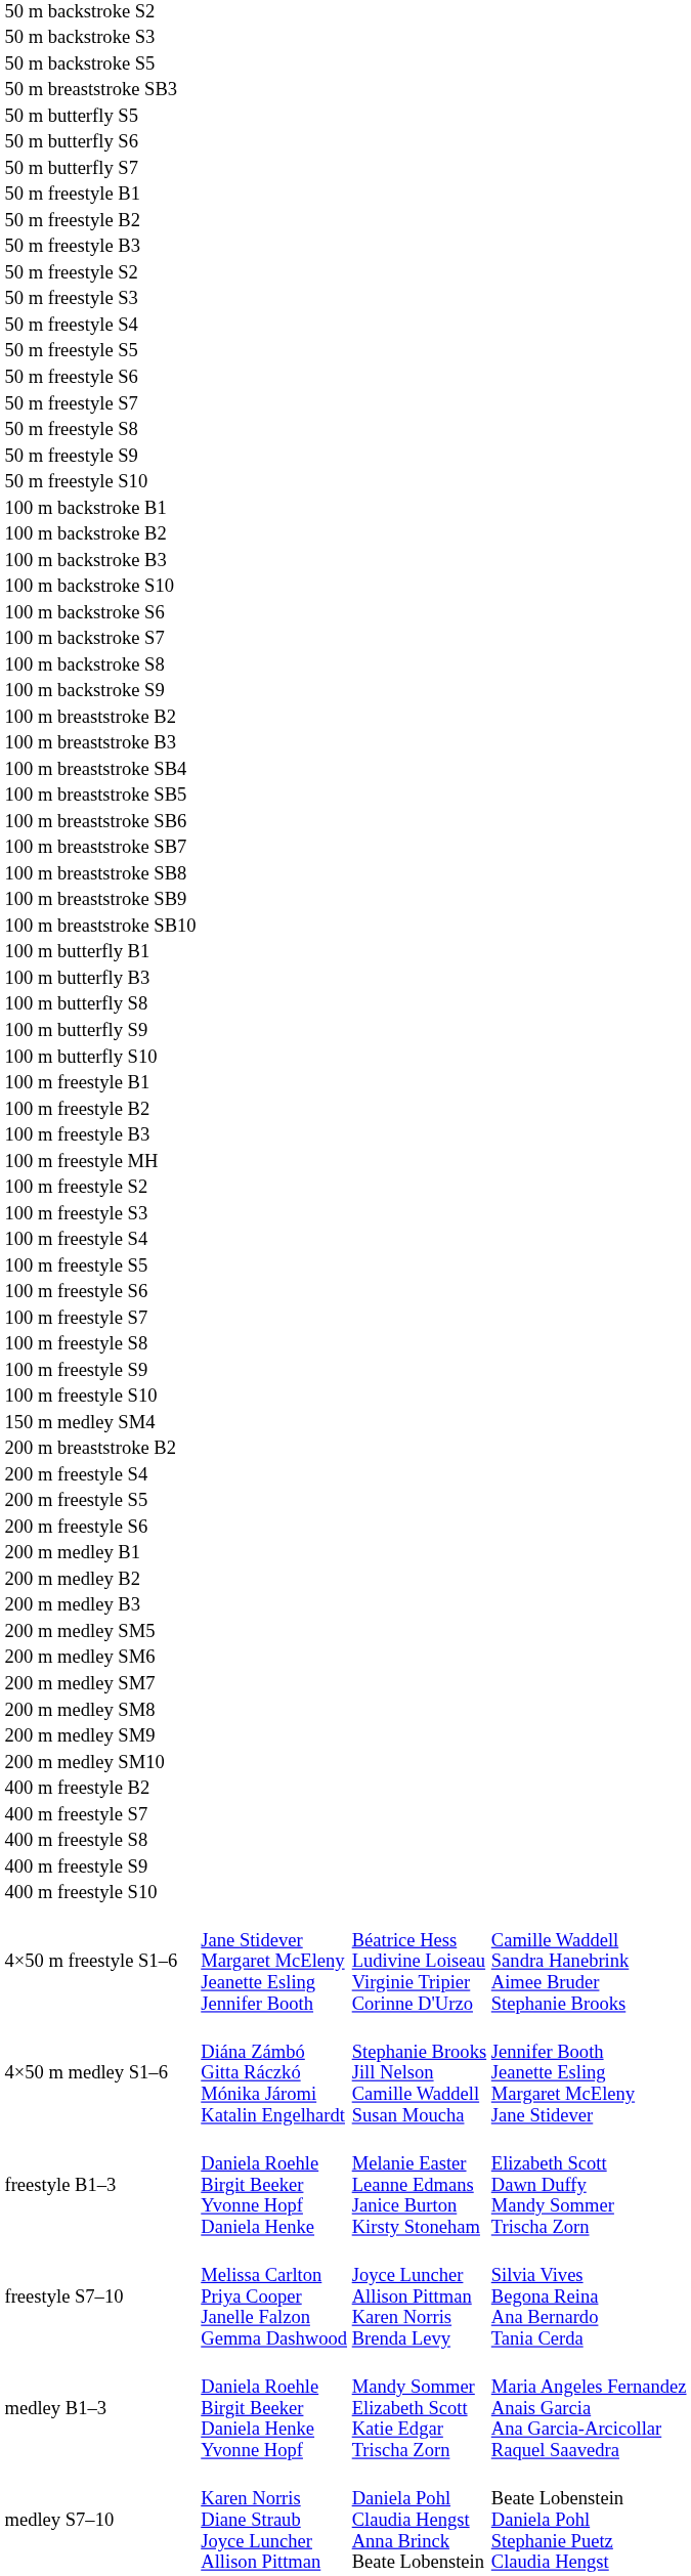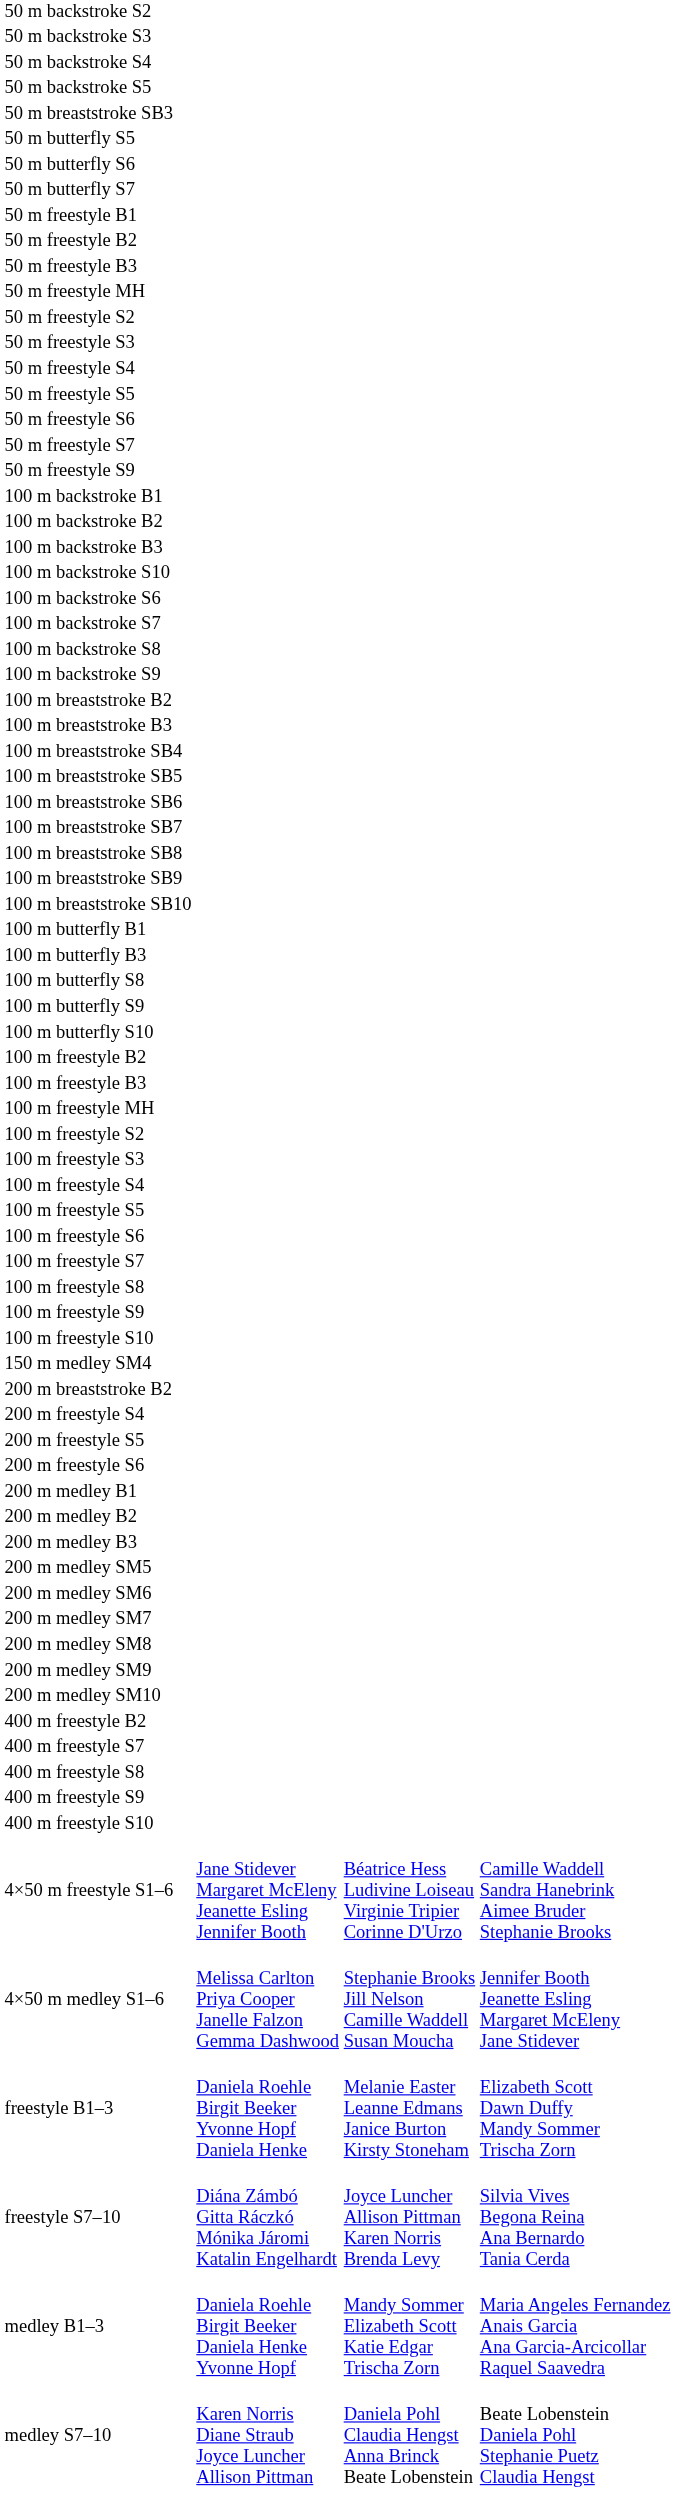 <table>
 <tr>
 <td>50 m backstroke S2</td>
 <td></td>
 <td></td>
 <td></td>
 </tr>
 <tr>
 <td>50 m backstroke S3</td>
+<td></td>
+<td></td>
+<td></td>
+</tr>
+<tr>
+<td>50 m backstroke S4</td>
 <td></td>
 <td></td>
 <td></td>
 </tr>
 <tr>
 <td>50 m backstroke S5</td>
 <td></td>
 <td></td>
 <td></td>
 </tr>
 <tr>
 <td>50 m breaststroke SB3</td>
 <td></td>
 <td></td>
 <td></td>
 </tr>
 <tr>
 <td>50 m butterfly S5</td>
 <td></td>
 <td></td>
 <td></td>
 </tr>
 <tr>
 <td>50 m butterfly S6</td>
 <td></td>
 <td></td>
 <td></td>
 </tr>
 <tr>
 <td>50 m butterfly S7</td>
 <td></td>
 <td></td>
 <td></td>
 </tr>
 <tr>
 <td>50 m freestyle B1</td>
 <td></td>
 <td></td>
 <td></td>
 </tr>
 <tr>
 <td>50 m freestyle B2</td>
 <td></td>
 <td></td>
 <td></td>
 </tr>
 <tr>
 <td>50 m freestyle B3</td>
 <td></td>
 <td></td>
 <td></td>
 </tr>
 <tr>
+<td>50 m freestyle MH</td>
+<td></td>
+<td></td>
+<td></td>
+</tr>
+<tr>
 <td>50 m freestyle S2</td>
 <td></td>
 <td></td>
 <td></td>
 </tr>
 <tr>
 <td>50 m freestyle S3</td>
 <td></td>
 <td></td>
 <td></td>
 </tr>
 <tr>
 <td>50 m freestyle S4</td>
 <td></td>
 <td></td>
 <td></td>
 </tr>
 <tr>
 <td>50 m freestyle S5</td>
 <td></td>
 <td></td>
 <td></td>
 </tr>
 <tr>
 <td>50 m freestyle S6</td>
 <td></td>
 <td></td>
 <td></td>
 </tr>
 <tr>
 <td>50 m freestyle S7</td>
 <td></td>
 <td></td>
 <td></td>
 </tr>
 <tr>
-<td>50 m freestyle S8</td>
-<td></td>
-<td></td>
-<td></td>
-</tr>
-<tr>
 <td>50 m freestyle S9</td>
-<td></td>
-<td></td>
-<td></td>
-</tr>
-<tr>
-<td>50 m freestyle S10</td>
 <td></td>
 <td></td>
 <td></td>
 </tr>
 <tr>
 <td>100 m backstroke B1</td>
 <td></td>
 <td></td>
 <td></td>
 </tr>
 <tr>
 <td>100 m backstroke B2</td>
 <td></td>
 <td></td>
 <td></td>
 </tr>
 <tr>
 <td>100 m backstroke B3</td>
 <td></td>
 <td></td>
 <td></td>
 </tr>
 <tr>
 <td>100 m backstroke S10</td>
 <td></td>
 <td></td>
 <td></td>
 </tr>
 <tr>
 <td>100 m backstroke S6</td>
 <td></td>
 <td></td>
 <td></td>
 </tr>
 <tr>
 <td>100 m backstroke S7</td>
 <td></td>
 <td></td>
 <td></td>
 </tr>
 <tr>
 <td>100 m backstroke S8</td>
 <td></td>
 <td></td>
 <td></td>
 </tr>
 <tr>
 <td>100 m backstroke S9</td>
 <td></td>
 <td></td>
 <td></td>
 </tr>
 <tr>
 <td>100 m breaststroke B2</td>
 <td></td>
 <td></td>
 <td></td>
 </tr>
 <tr>
 <td>100 m breaststroke B3</td>
 <td></td>
 <td></td>
 <td></td>
 </tr>
 <tr>
 <td>100 m breaststroke SB4</td>
 <td></td>
 <td></td>
 <td></td>
 </tr>
 <tr>
 <td>100 m breaststroke SB5</td>
 <td></td>
 <td></td>
 <td></td>
 </tr>
 <tr>
 <td>100 m breaststroke SB6</td>
 <td></td>
 <td></td>
 <td></td>
 </tr>
 <tr>
 <td>100 m breaststroke SB7</td>
 <td></td>
 <td></td>
 <td></td>
 </tr>
 <tr>
 <td>100 m breaststroke SB8</td>
 <td></td>
 <td></td>
 <td></td>
 </tr>
 <tr>
 <td>100 m breaststroke SB9</td>
 <td></td>
 <td></td>
 <td></td>
 </tr>
 <tr>
 <td>100 m breaststroke SB10</td>
 <td></td>
 <td></td>
 <td></td>
 </tr>
 <tr>
 <td>100 m butterfly B1</td>
 <td></td>
 <td></td>
 <td></td>
 </tr>
 <tr>
 <td>100 m butterfly B3</td>
 <td></td>
 <td></td>
 <td></td>
 </tr>
 <tr>
 <td>100 m butterfly S8</td>
 <td></td>
 <td></td>
 <td></td>
 </tr>
 <tr>
 <td>100 m butterfly S9</td>
 <td></td>
 <td></td>
 <td></td>
 </tr>
 <tr>
 <td>100 m butterfly S10</td>
-<td></td>
-<td></td>
-<td></td>
-</tr>
-<tr>
-<td>100 m freestyle B1</td>
 <td></td>
 <td></td>
 <td></td>
 </tr>
 <tr>
 <td>100 m freestyle B2</td>
 <td></td>
 <td></td>
 <td></td>
 </tr>
 <tr>
 <td>100 m freestyle B3</td>
 <td></td>
 <td></td>
 <td></td>
 </tr>
 <tr>
 <td>100 m freestyle MH</td>
 <td></td>
 <td></td>
 <td></td>
 </tr>
 <tr>
 <td>100 m freestyle S2</td>
 <td></td>
 <td></td>
 <td></td>
 </tr>
 <tr>
 <td>100 m freestyle S3</td>
 <td></td>
 <td></td>
 <td></td>
 </tr>
 <tr>
 <td>100 m freestyle S4</td>
 <td></td>
 <td></td>
 <td></td>
 </tr>
 <tr>
 <td>100 m freestyle S5</td>
 <td></td>
 <td></td>
 <td></td>
 </tr>
 <tr>
 <td>100 m freestyle S6</td>
 <td></td>
 <td></td>
 <td></td>
 </tr>
 <tr>
 <td>100 m freestyle S7</td>
 <td></td>
 <td></td>
 <td></td>
 </tr>
 <tr>
 <td>100 m freestyle S8</td>
 <td></td>
 <td></td>
 <td></td>
 </tr>
 <tr>
 <td>100 m freestyle S9</td>
 <td></td>
 <td></td>
 <td></td>
 </tr>
 <tr>
 <td>100 m freestyle S10</td>
 <td></td>
 <td></td>
 <td></td>
 </tr>
 <tr>
 <td>150 m medley SM4</td>
 <td></td>
 <td></td>
 <td></td>
 </tr>
 <tr>
 <td>200 m breaststroke B2</td>
 <td></td>
 <td></td>
 <td></td>
 </tr>
 <tr>
 <td>200 m freestyle S4</td>
 <td></td>
 <td></td>
 <td></td>
 </tr>
 <tr>
 <td>200 m freestyle S5</td>
 <td></td>
 <td></td>
 <td></td>
 </tr>
 <tr>
 <td>200 m freestyle S6</td>
 <td></td>
 <td></td>
 <td></td>
 </tr>
 <tr>
 <td>200 m medley B1</td>
 <td></td>
 <td></td>
 <td></td>
 </tr>
 <tr>
 <td>200 m medley B2</td>
 <td></td>
 <td></td>
 <td></td>
 </tr>
 <tr>
 <td>200 m medley B3</td>
 <td></td>
 <td></td>
 <td></td>
 </tr>
 <tr>
 <td>200 m medley SM5</td>
 <td></td>
 <td></td>
 <td></td>
 </tr>
 <tr>
 <td>200 m medley SM6</td>
 <td></td>
 <td></td>
 <td></td>
 </tr>
 <tr>
 <td>200 m medley SM7</td>
 <td></td>
 <td></td>
 <td></td>
 </tr>
 <tr>
 <td>200 m medley SM8</td>
 <td></td>
 <td></td>
 <td></td>
 </tr>
 <tr>
 <td>200 m medley SM9</td>
 <td></td>
 <td></td>
 <td></td>
 </tr>
 <tr>
 <td>200 m medley SM10</td>
 <td></td>
 <td></td>
 <td></td>
 </tr>
 <tr>
 <td>400 m freestyle B2</td>
 <td></td>
 <td></td>
 <td></td>
 </tr>
 <tr>
 <td>400 m freestyle S7</td>
 <td></td>
 <td></td>
 <td></td>
 </tr>
 <tr>
 <td>400 m freestyle S8</td>
 <td></td>
 <td></td>
 <td></td>
 </tr>
 <tr>
 <td>400 m freestyle S9</td>
 <td></td>
 <td></td>
 <td></td>
 </tr>
 <tr>
 <td>400 m freestyle S10</td>
 <td></td>
 <td></td>
 <td></td>
 </tr>
 <tr>
 <td>4×50 m freestyle S1–6</td>
 <td valign=top> <br> <a href='#'>Jane Stidever</a> <br> <a href='#'>Margaret McEleny</a> <br> <a href='#'>Jeanette Esling</a> <br> <a href='#'>Jennifer Booth</a></td>
 <td valign=top> <br> <a href='#'>Béatrice Hess</a> <br> <a href='#'>Ludivine Loiseau</a> <br> <a href='#'>Virginie Tripier</a> <br> <a href='#'>Corinne D'Urzo</a></td>
 <td valign=top> <br> <a href='#'>Camille Waddell</a> <br> <a href='#'>Sandra Hanebrink</a> <br> <a href='#'>Aimee Bruder</a> <br> <a href='#'>Stephanie Brooks</a></td>
 </tr>
 <tr>
 <td>4×50 m medley S1–6</td>
-<td valign=top> <br> <a href='#'>Diána Zámbó</a> <br> <a href='#'>Gitta Ráczkó</a> <br> <a href='#'>Mónika Járomi</a> <br> <a href='#'>Katalin Engelhardt</a></td>
+<td valign=top> <br> <a href='#'>Melissa Carlton</a> <br> <a href='#'>Priya Cooper</a> <br> <a href='#'>Janelle Falzon</a> <br> <a href='#'>Gemma Dashwood</a></td>
 <td valign=top> <br> <a href='#'>Stephanie Brooks</a> <br> <a href='#'>Jill Nelson</a> <br> <a href='#'>Camille Waddell</a> <br> <a href='#'>Susan Moucha</a></td>
 <td valign=top> <br> <a href='#'>Jennifer Booth</a> <br> <a href='#'>Jeanette Esling</a> <br> <a href='#'>Margaret McEleny</a> <br> <a href='#'>Jane Stidever</a></td>
 </tr>
 <tr>
 <td> freestyle B1–3</td>
 <td valign=top> <br> <a href='#'>Daniela Roehle</a> <br> <a href='#'>Birgit Beeker</a> <br> <a href='#'>Yvonne Hopf</a> <br> <a href='#'>Daniela Henke</a></td>
 <td valign=top> <br> <a href='#'>Melanie Easter</a> <br> <a href='#'>Leanne Edmans</a> <br> <a href='#'>Janice Burton</a> <br> <a href='#'>Kirsty Stoneham</a></td>
 <td valign=top> <br> <a href='#'>Elizabeth Scott</a> <br> <a href='#'>Dawn Duffy</a> <br> <a href='#'>Mandy Sommer</a> <br> <a href='#'>Trischa Zorn</a></td>
 </tr>
 <tr>
 <td> freestyle S7–10</td>
-<td valign=top> <br> <a href='#'>Melissa Carlton</a> <br> <a href='#'>Priya Cooper</a> <br> <a href='#'>Janelle Falzon</a> <br> <a href='#'>Gemma Dashwood</a></td>
+<td valign=top> <br> <a href='#'>Diána Zámbó</a> <br> <a href='#'>Gitta Ráczkó</a> <br> <a href='#'>Mónika Járomi</a> <br> <a href='#'>Katalin Engelhardt</a></td>
 <td valign=top> <br> <a href='#'>Joyce Luncher</a> <br> <a href='#'>Allison Pittman</a> <br> <a href='#'>Karen Norris</a> <br> <a href='#'>Brenda Levy</a></td>
 <td valign=top> <br> <a href='#'>Silvia Vives</a> <br> <a href='#'>Begona Reina</a> <br> <a href='#'>Ana Bernardo</a> <br> <a href='#'>Tania Cerda</a></td>
 </tr>
 <tr>
 <td> medley B1–3</td>
 <td valign=top> <br> <a href='#'>Daniela Roehle</a> <br> <a href='#'>Birgit Beeker</a> <br> <a href='#'>Daniela Henke</a> <br> <a href='#'>Yvonne Hopf</a></td>
 <td valign=top> <br> <a href='#'>Mandy Sommer</a> <br> <a href='#'>Elizabeth Scott</a> <br> <a href='#'>Katie Edgar</a> <br> <a href='#'>Trischa Zorn</a></td>
 <td valign=top> <br> <a href='#'>Maria Angeles Fernandez</a> <br> <a href='#'>Anais Garcia</a> <br> <a href='#'>Ana Garcia-Arcicollar</a> <br> <a href='#'>Raquel Saavedra</a></td>
 </tr>
 <tr>
 <td> medley S7–10</td>
 <td valign=top> <br> <a href='#'>Karen Norris</a> <br> <a href='#'>Diane Straub</a> <br> <a href='#'>Joyce Luncher</a> <br> <a href='#'>Allison Pittman</a></td>
 <td valign=top> <br> <a href='#'>Daniela Pohl</a> <br> <a href='#'>Claudia Hengst</a> <br> <a href='#'>Anna Brinck</a> <br> Beate Lobenstein</td>
 <td valign=top> <br> Beate Lobenstein <br> <a href='#'>Daniela Pohl</a> <br> <a href='#'>Stephanie Puetz</a> <br> <a href='#'>Claudia Hengst</a></td>
 </tr>
 </table>
